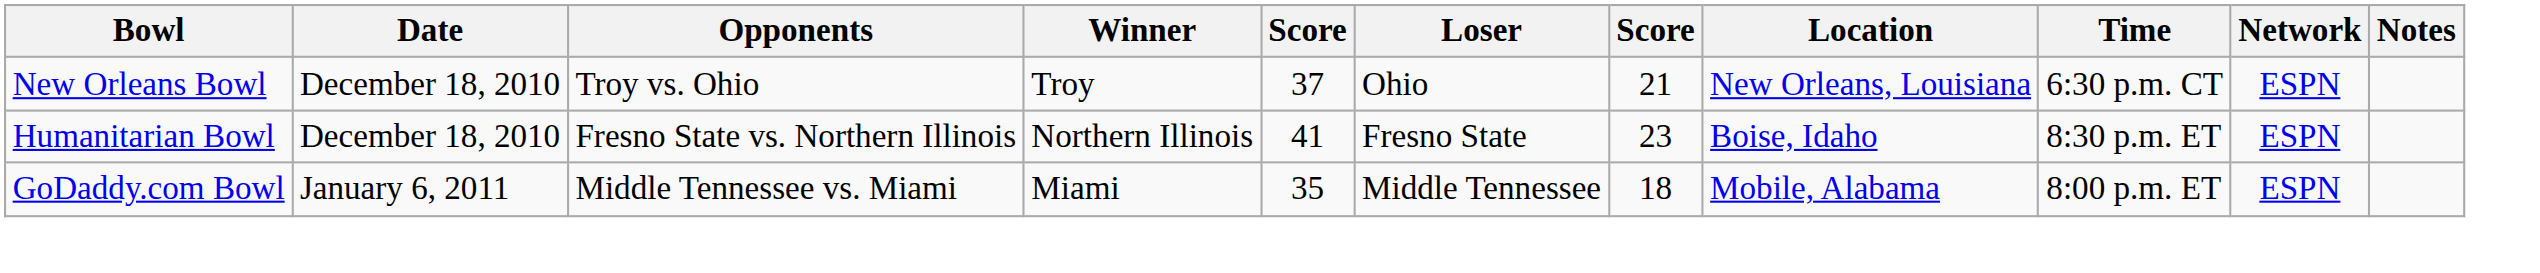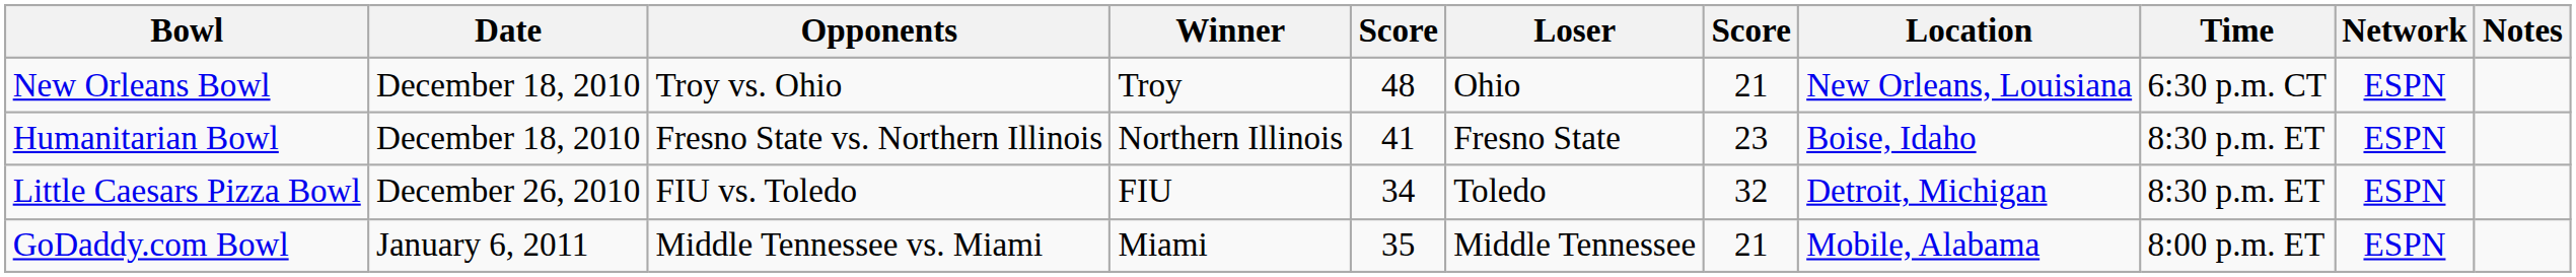 <table class="wikitable">
 <tr>
 <th>Bowl</th>
 <th>Date</th>
 <th>Opponents</th>
 <th>Winner</th>
 <th>Score</th>
 <th>Loser</th>
 <th>Score</th>
 <th>Location</th>
 <th>Time</th>
 <th>Network</th>
 <th>Notes</th>
 </tr>
 <tr>
 <td><a href='#'>New Orleans Bowl</a></td>
 <td>December 18, 2010</td>
 <td>Troy vs. Ohio</td>
 <td>Troy</td>
-<td align=center>37</td>
+<td align=center>48</td>
 <td>Ohio</td>
 <td align=center>21</td>
 <td><a href='#'>New Orleans, Louisiana</a></td>
 <td>6:30 p.m. CT</td>
 <td align=center><a href='#'>ESPN</a></td>
 <td align=center></td>
 </tr>
 <tr>
 <td><a href='#'>Humanitarian Bowl</a></td>
 <td>December 18, 2010</td>
 <td>Fresno State vs. Northern Illinois</td>
 <td>Northern Illinois</td>
 <td align=center>41</td>
 <td>Fresno State</td>
 <td align=center>23</td>
 <td><a href='#'>Boise, Idaho</a></td>
 <td>8:30 p.m. ET</td>
 <td align=center><a href='#'>ESPN</a></td>
 <td align=center></td>
 </tr>
 <tr>
+<td><a href='#'>Little Caesars Pizza Bowl</a></td>
+<td>December 26, 2010</td>
+<td>FIU vs. Toledo</td>
+<td>FIU</td>
+<td align=center>34</td>
+<td>Toledo</td>
+<td align=center>32</td>
+<td><a href='#'>Detroit, Michigan</a></td>
+<td>8:30 p.m. ET</td>
+<td align=center><a href='#'>ESPN</a></td>
+<td align=center></td>
+</tr>
+<tr>
 <td><a href='#'>GoDaddy.com Bowl</a></td>
 <td>January 6, 2011</td>
 <td>Middle Tennessee vs. Miami</td>
 <td>Miami</td>
 <td align=center>35</td>
 <td>Middle Tennessee</td>
-<td align=center>18</td>
+<td align=center>21</td>
 <td><a href='#'>Mobile, Alabama</a></td>
 <td>8:00 p.m. ET</td>
 <td align=center><a href='#'>ESPN</a></td>
 <td align=center></td>
 </tr>
 </table>
